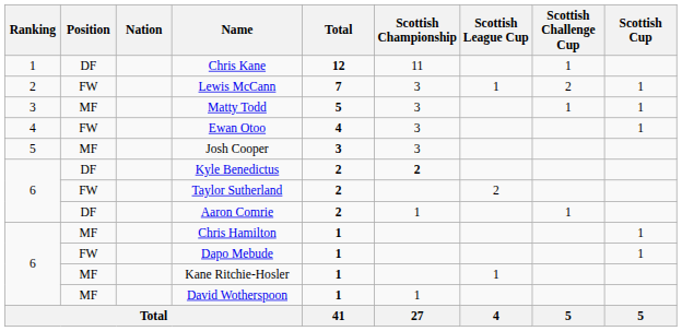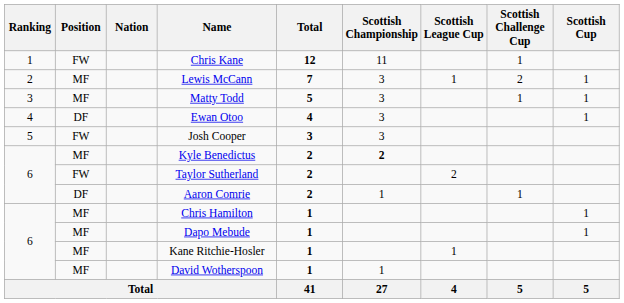 <table class="wikitable" style="font-size: 95%; text-align: center;">
 <tr>
 <th width=60>Ranking</th>
 <th width=60>Position</th>
 <th width=60>Nation</th>
 <th width=150>Name</th>
 <th width=80><strong>Total</strong></th>
 <th width=80>Scottish Championship</th>
 <th width=80>Scottish League Cup</th>
 <th width=80>Scottish Challenge Cup</th>
 <th width=80>Scottish Cup</th>
 </tr>
 <tr>
 <td>1</td>
-<td>DF</td>
+<td>FW</td>
 <td></td>
 <td><a href='#'>Chris Kane</a></td>
 <td><strong>12</strong></td>
 <td>11</td>
 <td></td>
 <td>1</td>
 <td></td>
 </tr>
 <tr>
 <td>2</td>
-<td>FW</td>
+<td>MF</td>
 <td></td>
 <td><a href='#'>Lewis McCann</a></td>
 <td><strong>7</strong></td>
 <td>3</td>
 <td>1</td>
 <td>2</td>
 <td>1</td>
 </tr>
 <tr>
 <td>3</td>
 <td>MF</td>
 <td></td>
 <td><a href='#'>Matty Todd</a></td>
 <td><strong>5</strong></td>
 <td>3</td>
 <td></td>
 <td>1</td>
 <td>1</td>
 </tr>
 <tr>
 <td>4</td>
-<td>FW</td>
+<td>DF</td>
 <td></td>
 <td><a href='#'>Ewan Otoo</a></td>
 <td><strong>4</strong></td>
 <td>3</td>
 <td></td>
 <td></td>
 <td>1</td>
 </tr>
 <tr>
 <td>5</td>
-<td>MF</td>
+<td>FW</td>
 <td></td>
 <td>Josh Cooper</td>
 <td><strong>3</strong></td>
 <td>3</td>
 <td></td>
 <td></td>
 <td></td>
 </tr>
 <tr>
 <td rowspan=3>6</td>
-<td>DF</td>
+<td>MF</td>
 <td></td>
 <td><a href='#'>Kyle Benedictus</a></td>
 <td><strong>2</strong></td>
 <td><strong>2</strong></td>
 <td></td>
 <td></td>
 <td></td>
 </tr>
 <tr>
 <td>FW</td>
 <td></td>
 <td><a href='#'>Taylor Sutherland</a></td>
 <td><strong>2</strong></td>
 <td></td>
 <td>2</td>
 <td></td>
 <td></td>
 </tr>
 <tr>
 <td>DF</td>
 <td></td>
 <td><a href='#'>Aaron Comrie</a></td>
 <td><strong>2</strong></td>
 <td>1</td>
 <td></td>
 <td>1</td>
 <td></td>
 </tr>
 <tr>
 <td rowspan=4>6</td>
 <td>MF</td>
 <td></td>
 <td><a href='#'>Chris Hamilton</a></td>
 <td><strong>1</strong></td>
 <td></td>
 <td></td>
 <td></td>
 <td>1</td>
 </tr>
 <tr>
-<td>FW</td>
+<td>MF</td>
 <td></td>
 <td><a href='#'>Dapo Mebude</a></td>
 <td><strong>1</strong></td>
 <td></td>
 <td></td>
 <td></td>
 <td>1</td>
 </tr>
 <tr>
 <td>MF</td>
 <td></td>
 <td>Kane Ritchie-Hosler</td>
 <td><strong>1</strong></td>
 <td></td>
 <td>1</td>
 <td></td>
 <td></td>
 </tr>
 <tr>
 <td>MF</td>
 <td></td>
 <td><a href='#'>David Wotherspoon</a></td>
 <td><strong>1</strong></td>
 <td>1</td>
 <td></td>
 <td></td>
 <td></td>
 </tr>
 <tr>
 <th colspan=4>Total</th>
 <th>41</th>
 <th>27</th>
 <th>4</th>
 <th>5</th>
 <th>5</th>
 </tr>
 </table>
